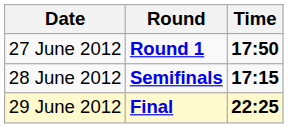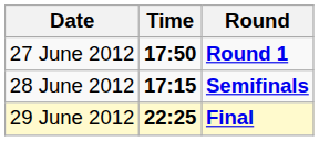 <table class="wikitable">
 <tr>
 <th>Date</th>
+<th>Time</th>
 <th>Round</th>
-<th>Time</th>
 </tr>
 <tr>
 <td>27 June 2012</td>
+<td><strong>17:50</strong></td>
 <td><strong><a href='#'>Round 1</a></strong></td>
-<td><strong>17:50</strong></td>
 </tr>
 <tr>
 <td>28 June 2012</td>
+<td><strong>17:15</strong></td>
 <td><strong><a href='#'>Semifinals</a></strong></td>
-<td><strong>17:15</strong></td>
 </tr>
 <tr style=background:lemonchiffon>
 <td>29 June 2012</td>
+<td><strong>22:25</strong></td>
 <td><strong><a href='#'>Final</a></strong></td>
-<td><strong>22:25</strong></td>
 </tr>
 </table>
